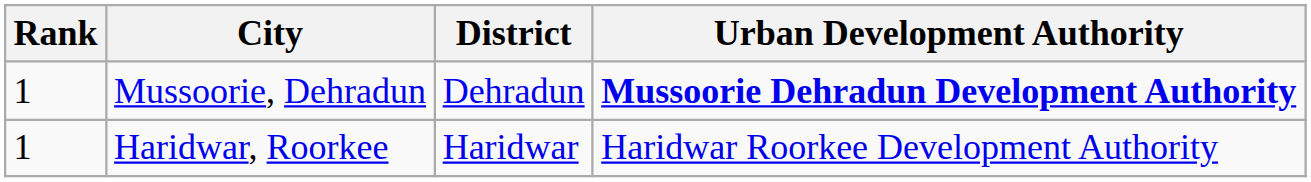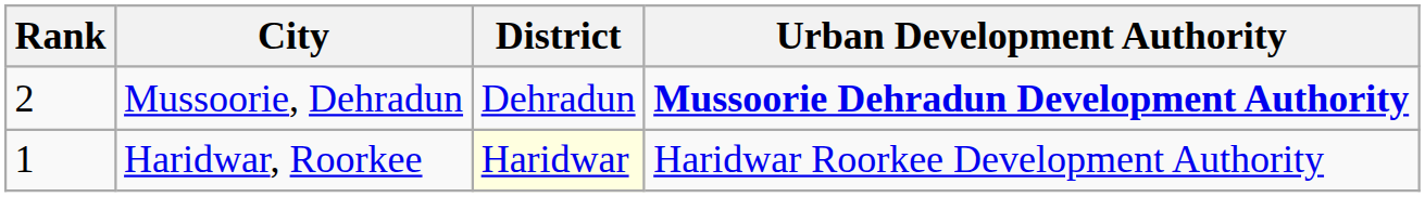 <table class="wikitable sortable">
 <tr>
 <th>Rank</th>
 <th>City</th>
 <th>District</th>
 <th>Urban Development Authority</th>
 </tr>
 <tr>
-<td>1</td>
+<td>2</td>
 <td><a href='#'>Mussoorie</a>, <a href='#'>Dehradun</a></td>
 <td><a href='#'>Dehradun</a></td>
 <td><strong><a href='#'>Mussoorie Dehradun Development Authority</a></strong></td>
 </tr>
 <tr>
 <td>1</td>
 <td><a href='#'>Haridwar</a>, <a href='#'>Roorkee</a></td>
-<td><a href='#'>Haridwar</a></td>
+<td style="background: lightyellow;"><a href='#'>Haridwar</a></td>
 <td><a href='#'>Haridwar Roorkee Development Authority</a></td>
 </tr>
 </table>
